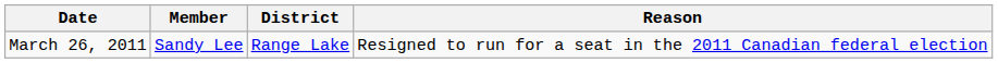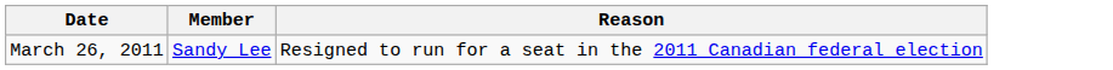 <table class="wikitable">
 <tr>
 <th>Date</th>
 <th>Member</th>
-<th>District</th>
 <th>Reason</th>
 </tr>
 <tr>
 <td>March 26, 2011</td>
 <td><a href='#'>Sandy Lee</a></td>
-<td><a href='#'>Range Lake</a></td>
 <td>Resigned to run for a seat in the <a href='#'>2011 Canadian federal election</a></td>
 </tr>
 </table>
